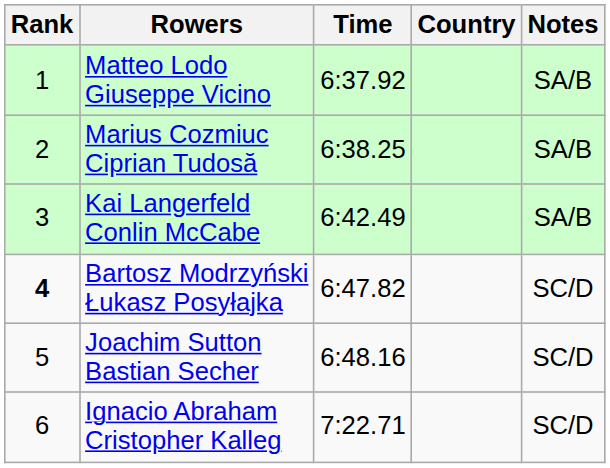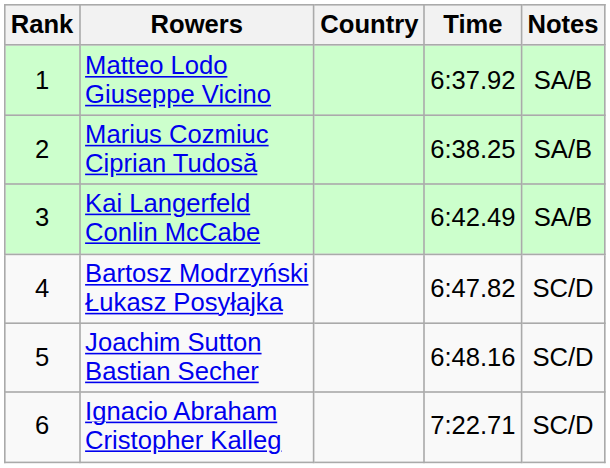 <table class="wikitable" style="text-align:center">
 <tr>
 <th>Rank</th>
 <th>Rowers</th>
+<th>Country</th>
 <th>Time</th>
-<th>Country</th>
 <th>Notes</th>
 </tr>
 <tr bgcolor=ccffcc>
 <td>1</td>
 <td align="left"><a href='#'>Matteo Lodo</a><br><a href='#'>Giuseppe Vicino</a></td>
+<td align="left"></td>
 <td>6:37.92</td>
-<td align="left"></td>
 <td>SA/B</td>
 </tr>
 <tr bgcolor=ccffcc>
 <td>2</td>
 <td align="left"><a href='#'>Marius Cozmiuc</a><br><a href='#'>Ciprian Tudosă</a></td>
+<td align="left"></td>
 <td>6:38.25</td>
-<td align="left"></td>
 <td>SA/B</td>
 </tr>
 <tr bgcolor=ccffcc>
 <td>3</td>
 <td align="left"><a href='#'>Kai Langerfeld</a><br><a href='#'>Conlin McCabe</a></td>
+<td align="left"></td>
 <td>6:42.49</td>
-<td align="left"></td>
 <td>SA/B</td>
 </tr>
 <tr>
-<td><strong>4</strong></td>
+<td>4</td>
 <td align="left"><a href='#'>Bartosz Modrzyński</a><br><a href='#'>Łukasz Posyłajka</a></td>
+<td align="left"></td>
 <td>6:47.82</td>
-<td align="left"></td>
 <td>SC/D</td>
 </tr>
 <tr>
 <td>5</td>
 <td align="left"><a href='#'>Joachim Sutton</a><br><a href='#'>Bastian Secher</a></td>
+<td align="left"></td>
 <td>6:48.16</td>
-<td align="left"></td>
 <td>SC/D</td>
 </tr>
 <tr>
 <td>6</td>
 <td align="left"><a href='#'>Ignacio Abraham</a><br><a href='#'>Cristopher Kalleg</a></td>
+<td align="left"></td>
 <td>7:22.71</td>
-<td align="left"></td>
 <td>SC/D</td>
 </tr>
 </table>
